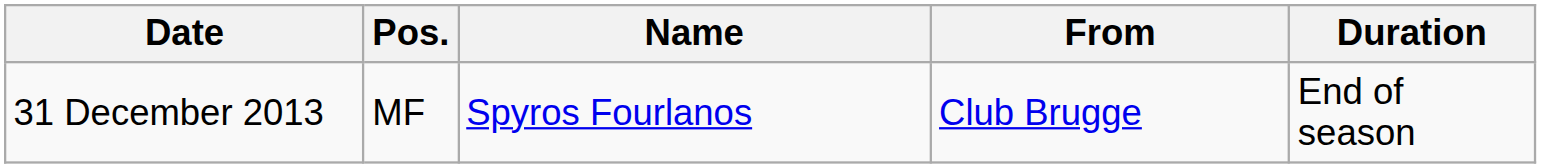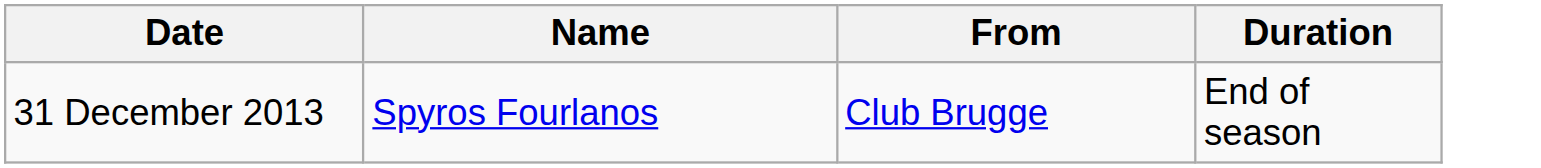 <table class="wikitable">
 <tr>
 <th width="150px">Date</th>
-<th width="30px">Pos.</th>
 <th width="200px">Name</th>
 <th width="150px">From</th>
 <th width="100px">Duration</th>
 </tr>
 <tr>
 <td>31 December 2013</td>
-<td>MF</td>
 <td> <a href='#'>Spyros Fourlanos</a></td>
 <td><a href='#'>Club Brugge</a></td>
 <td>End of season</td>
 </tr>
 </table>
